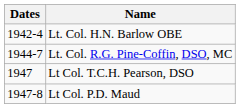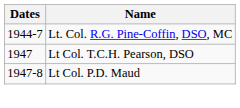 <table class="wikitable">
 <tr>
 <th>Dates</th>
 <th>Name</th>
-</tr>
-<tr>
-<td>1942-4</td>
-<td>Lt. Col. H.N. Barlow OBE</td>
 </tr>
 <tr --->
 <td>1944-7</td>
 <td>Lt. Col. <a href='#'>R.G. Pine-Coffin</a>, <a href='#'>DSO</a>, MC</td>
 </tr>
 <tr --->
 <td>1947</td>
 <td>Lt Col. T.C.H. Pearson, DSO</td>
 </tr>
 <tr --->
 <td>1947-8</td>
 <td>Lt Col. P.D. Maud</td>
 </tr>
 </table>
